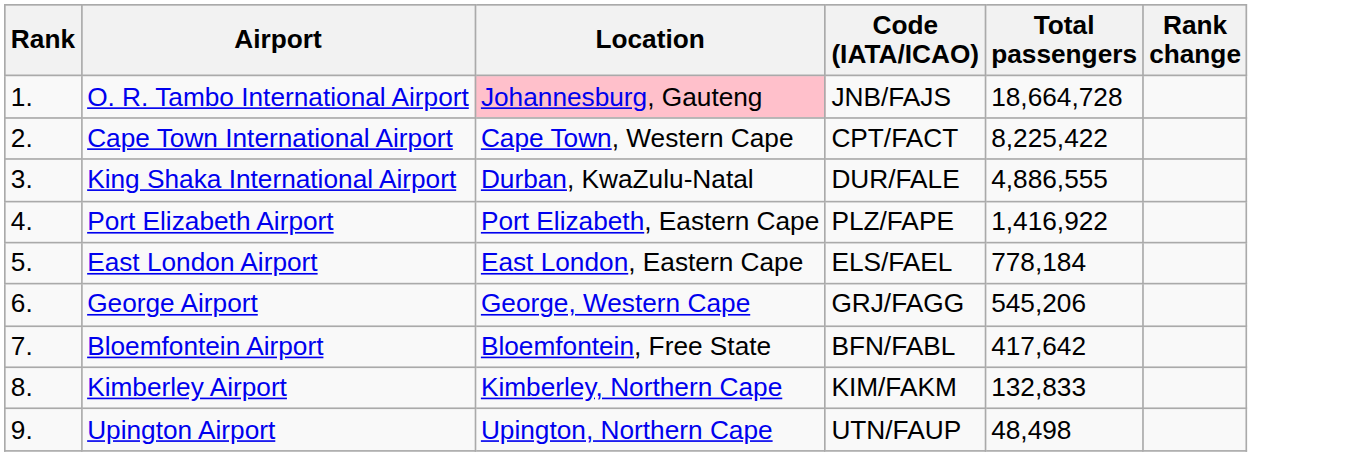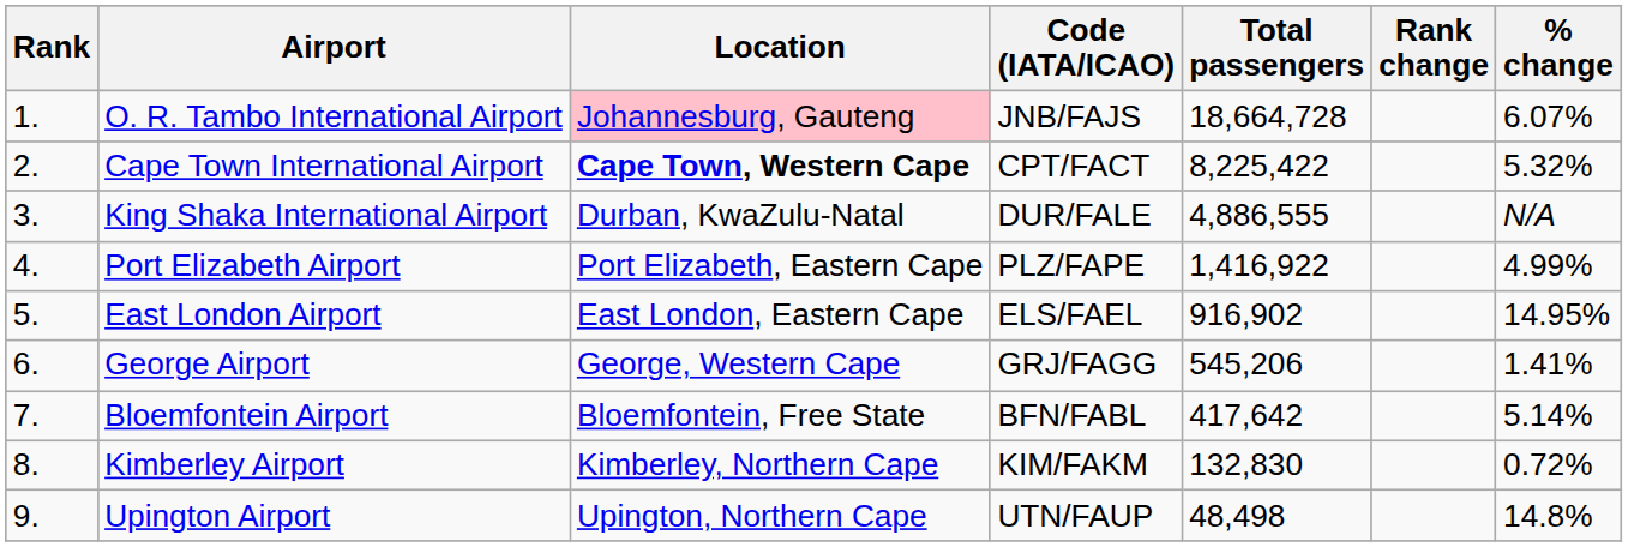 <table class="wikitable sortable" width= align=>
 <tr bgcolor=lightgrey>
 <th>Rank</th>
 <th>Airport</th>
 <th>Location</th>
 <th>Code<br>(IATA/ICAO)</th>
 <th>Total<br>passengers</th>
 <th>Rank<br>change</th>
+<th>%<br>change</th>
 </tr>
 <tr>
 <td>1.</td>
 <td><a href='#'>O. R. Tambo International Airport</a></td>
 <td style="background: pink;"><a href='#'>Johannesburg</a>, Gauteng</td>
 <td>JNB/FAJS</td>
 <td>18,664,728</td>
 <td></td>
+<td>6.07%</td>
 </tr>
 <tr>
 <td>2.</td>
 <td><a href='#'>Cape Town International Airport</a></td>
-<td><a href='#'>Cape Town</a>, Western Cape</td>
+<td><strong><a href='#'>Cape Town</a>, Western Cape</strong></td>
 <td>CPT/FACT</td>
 <td>8,225,422</td>
 <td></td>
+<td>5.32%</td>
 </tr>
 <tr>
 <td>3.</td>
 <td><a href='#'>King Shaka International Airport</a></td>
 <td><a href='#'>Durban</a>, KwaZulu-Natal</td>
 <td>DUR/FALE</td>
 <td>4,886,555</td>
 <td></td>
+<td><em>N/A</em></td>
 </tr>
 <tr>
 <td>4.</td>
 <td><a href='#'>Port Elizabeth Airport</a></td>
 <td><a href='#'>Port Elizabeth</a>, Eastern Cape</td>
 <td>PLZ/FAPE</td>
 <td>1,416,922</td>
 <td></td>
+<td>4.99%</td>
 </tr>
 <tr>
 <td>5.</td>
 <td><a href='#'>East London Airport</a></td>
 <td><a href='#'>East London</a>, Eastern Cape</td>
 <td>ELS/FAEL</td>
-<td>778,184</td>
+<td>916,902</td>
 <td></td>
+<td>14.95%</td>
 </tr>
 <tr>
 <td>6.</td>
 <td><a href='#'>George Airport</a></td>
 <td><a href='#'>George, Western Cape</a></td>
 <td>GRJ/FAGG</td>
 <td>545,206</td>
 <td></td>
+<td>1.41%</td>
 </tr>
 <tr>
 <td>7.</td>
 <td><a href='#'>Bloemfontein Airport</a></td>
 <td><a href='#'>Bloemfontein</a>, Free State</td>
 <td>BFN/FABL</td>
 <td>417,642</td>
 <td></td>
+<td>5.14%</td>
 </tr>
 <tr>
 <td>8.</td>
 <td><a href='#'>Kimberley Airport</a></td>
 <td><a href='#'>Kimberley, Northern Cape</a></td>
 <td>KIM/FAKM</td>
-<td>132,833</td>
+<td>132,830</td>
 <td></td>
+<td>0.72%</td>
 </tr>
 <tr>
 <td>9.</td>
 <td><a href='#'>Upington Airport</a></td>
 <td><a href='#'>Upington, Northern Cape</a></td>
 <td>UTN/FAUP</td>
 <td>48,498</td>
 <td></td>
+<td>14.8%</td>
 </tr>
 </table>
